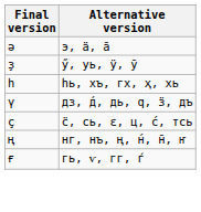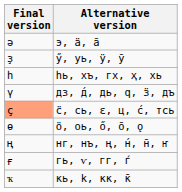 <table class="wikitable">
 <tr>
 <th>Final<br>version</th>
 <th>Alternative<br>version</th>
 </tr>
 <tr>
 <td>ә</td>
 <td>э, ӓ, ā</td>
 </tr>
 <tr>
 <td>ҙ</td>
 <td>ӳ, уь, ӱ, ӯ</td>
 </tr>
 <tr>
 <td>һ</td>
 <td>һь, хъ, гх, ҳ, хь</td>
 </tr>
 <tr>
 <td>ү</td>
 <td>дз, д́, дь, q, ӟ, дъ</td>
 </tr>
 <tr>
-<td>ҫ</td>
+<td style="background: lightsalmon;">ҫ</td>
 <td>с̈, сь, ԑ, ц, с́, тсь</td>
+</tr>
+<tr>
+<td>ө</td>
+<td>ӧ, оь, ő, ō, ǫ</td>
 </tr>
 <tr>
 <td>ң</td>
 <td>нг, нъ, ң, н́, н̄, ҥ</td>
 </tr>
 <tr>
 <td>ғ</td>
 <td>гь, ѵ, гг, ѓ</td>
 </tr>
+<tr>
+<td>ҡ</td>
+<td>кь, k, кк, к̄</td>
+</tr>
 </table>
